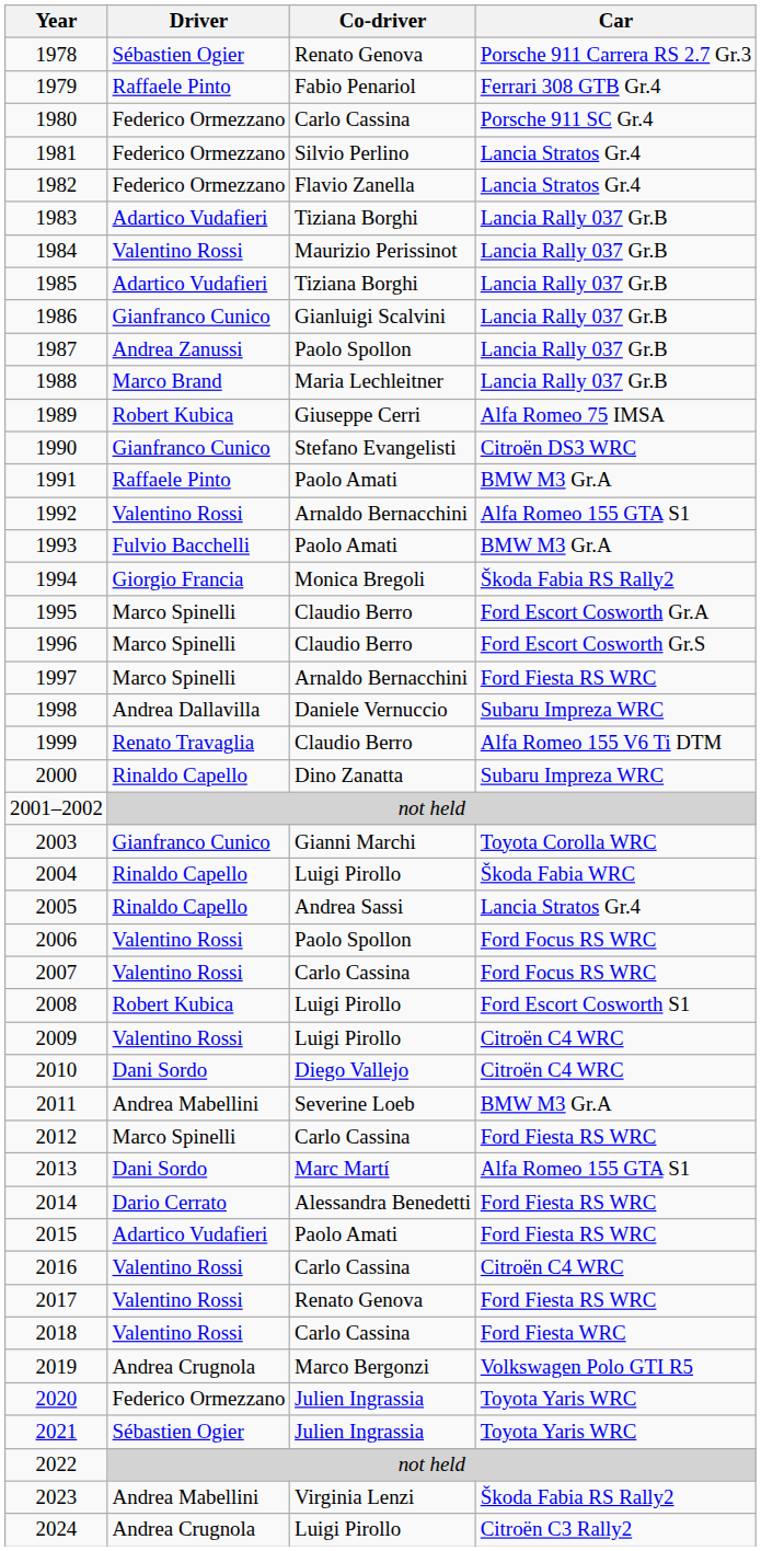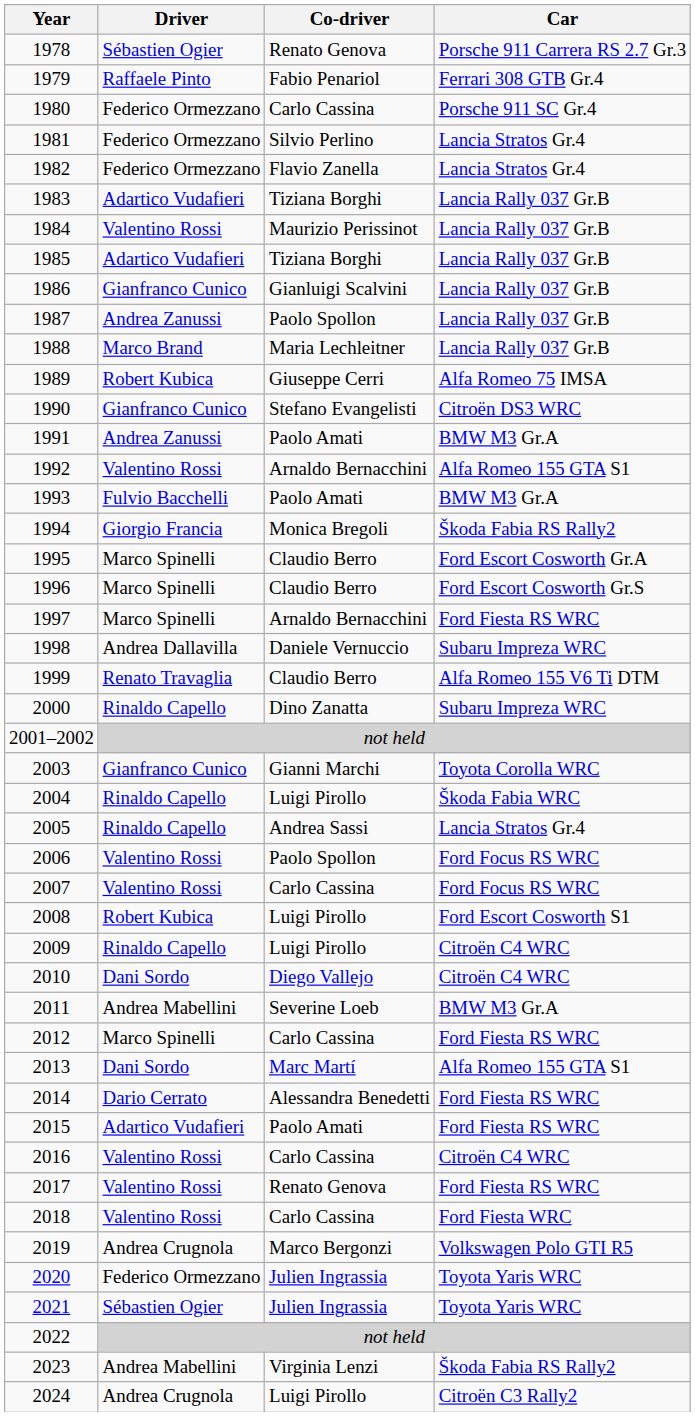 <table class="wikitable">
 <tr>
 <th>Year</th>
 <th>Driver</th>
 <th>Co-driver</th>
 <th>Car</th>
 </tr>
 <tr>
 <td align=center>1978</td>
 <td> <a href='#'>Sébastien Ogier</a></td>
 <td> Renato Genova</td>
 <td><a href='#'>Porsche 911 Carrera RS 2.7</a> Gr.3</td>
 </tr>
 <tr>
 <td align=center>1979</td>
 <td> <a href='#'>Raffaele Pinto</a></td>
 <td> Fabio Penariol</td>
 <td><a href='#'>Ferrari 308 GTB</a> Gr.4</td>
 </tr>
 <tr>
 <td align=center>1980</td>
 <td> Federico Ormezzano</td>
 <td> Carlo Cassina</td>
 <td><a href='#'>Porsche 911 SC</a> Gr.4</td>
 </tr>
 <tr>
 <td align=center>1981</td>
 <td> Federico Ormezzano</td>
 <td> Silvio Perlino</td>
 <td><a href='#'>Lancia Stratos</a> Gr.4</td>
 </tr>
 <tr>
 <td align=center>1982</td>
 <td> Federico Ormezzano</td>
 <td> Flavio Zanella</td>
 <td><a href='#'>Lancia Stratos</a> Gr.4</td>
 </tr>
 <tr>
 <td align=center>1983</td>
 <td> <a href='#'>Adartico Vudafieri</a></td>
 <td> Tiziana Borghi</td>
 <td><a href='#'>Lancia Rally 037</a> Gr.B</td>
 </tr>
 <tr>
 <td align=center>1984</td>
 <td> <a href='#'>Valentino Rossi</a></td>
 <td> Maurizio Perissinot</td>
 <td><a href='#'>Lancia Rally 037</a> Gr.B</td>
 </tr>
 <tr>
 <td align=center>1985</td>
 <td> <a href='#'>Adartico Vudafieri</a></td>
 <td> Tiziana Borghi</td>
 <td><a href='#'>Lancia Rally 037</a> Gr.B</td>
 </tr>
 <tr>
 <td align=center>1986</td>
 <td> <a href='#'>Gianfranco Cunico</a></td>
 <td> Gianluigi Scalvini</td>
 <td><a href='#'>Lancia Rally 037</a> Gr.B</td>
 </tr>
 <tr>
 <td align=center>1987</td>
 <td> <a href='#'>Andrea Zanussi</a></td>
 <td> Paolo Spollon</td>
 <td><a href='#'>Lancia Rally 037</a> Gr.B</td>
 </tr>
 <tr>
 <td align=center>1988</td>
 <td> <a href='#'>Marco Brand</a></td>
 <td> Maria Lechleitner</td>
 <td><a href='#'>Lancia Rally 037</a> Gr.B</td>
 </tr>
 <tr>
 <td align=center>1989</td>
 <td> <a href='#'>Robert Kubica</a></td>
 <td> Giuseppe Cerri</td>
 <td><a href='#'>Alfa Romeo 75</a> IMSA</td>
 </tr>
 <tr>
 <td align=center>1990</td>
 <td> <a href='#'>Gianfranco Cunico</a></td>
 <td> Stefano Evangelisti</td>
 <td><a href='#'>Citroën DS3 WRC</a></td>
 </tr>
 <tr>
 <td align=center>1991</td>
-<td> <a href='#'>Raffaele Pinto</a></td>
+<td> <a href='#'>Andrea Zanussi</a></td>
 <td> Paolo Amati</td>
 <td><a href='#'>BMW M3</a> Gr.A</td>
 </tr>
 <tr>
 <td align=center>1992</td>
 <td> <a href='#'>Valentino Rossi</a></td>
 <td> Arnaldo Bernacchini</td>
 <td><a href='#'>Alfa Romeo 155 GTA</a> S1</td>
 </tr>
 <tr>
 <td align=center>1993</td>
 <td> <a href='#'>Fulvio Bacchelli</a></td>
 <td> Paolo Amati</td>
 <td><a href='#'>BMW M3</a> Gr.A</td>
 </tr>
 <tr>
 <td align=center>1994</td>
 <td> <a href='#'>Giorgio Francia</a></td>
 <td> Monica Bregoli</td>
 <td><a href='#'>Škoda Fabia RS Rally2</a></td>
 </tr>
 <tr>
 <td align=center>1995</td>
 <td> Marco Spinelli</td>
 <td> Claudio Berro</td>
 <td><a href='#'>Ford Escort Cosworth</a> Gr.A</td>
 </tr>
 <tr>
 <td align=center>1996</td>
 <td> Marco Spinelli</td>
 <td> Claudio Berro</td>
 <td><a href='#'>Ford Escort Cosworth</a> Gr.S</td>
 </tr>
 <tr>
 <td align=center>1997</td>
 <td> Marco Spinelli</td>
 <td> Arnaldo Bernacchini</td>
 <td><a href='#'>Ford Fiesta RS WRC</a></td>
 </tr>
 <tr>
 <td align=center>1998</td>
 <td> Andrea Dallavilla</td>
 <td> Daniele Vernuccio</td>
 <td><a href='#'>Subaru Impreza WRC</a></td>
 </tr>
 <tr>
 <td align=center>1999</td>
 <td> <a href='#'>Renato Travaglia</a></td>
 <td> Claudio Berro</td>
 <td><a href='#'>Alfa Romeo 155 V6 Ti</a> DTM</td>
 </tr>
 <tr>
 <td align=center>2000</td>
 <td> <a href='#'>Rinaldo Capello</a></td>
 <td> Dino Zanatta</td>
 <td><a href='#'>Subaru Impreza WRC</a></td>
 </tr>
 <tr>
 <td align=center>2001–2002</td>
 <td colspan=3 align=center bgcolor=lightgrey><em>not held</em></td>
 </tr>
 <tr>
 <td align=center>2003</td>
 <td> <a href='#'>Gianfranco Cunico</a></td>
 <td> Gianni Marchi</td>
 <td><a href='#'>Toyota Corolla WRC</a></td>
 </tr>
 <tr>
 <td align=center>2004</td>
 <td> <a href='#'>Rinaldo Capello</a></td>
 <td> Luigi Pirollo</td>
 <td><a href='#'>Škoda Fabia WRC</a></td>
 </tr>
 <tr>
 <td align=center>2005</td>
 <td> <a href='#'>Rinaldo Capello</a></td>
 <td> Andrea Sassi</td>
 <td><a href='#'>Lancia Stratos</a> Gr.4</td>
 </tr>
 <tr>
 <td align=center>2006</td>
 <td> <a href='#'>Valentino Rossi</a></td>
 <td> Paolo Spollon</td>
 <td><a href='#'>Ford Focus RS WRC</a></td>
 </tr>
 <tr>
 <td align=center>2007</td>
 <td> <a href='#'>Valentino Rossi</a></td>
 <td> Carlo Cassina</td>
 <td><a href='#'>Ford Focus RS WRC</a></td>
 </tr>
 <tr>
 <td align=center>2008</td>
 <td> <a href='#'>Robert Kubica</a></td>
 <td> Luigi Pirollo</td>
 <td><a href='#'>Ford Escort Cosworth</a> S1</td>
 </tr>
 <tr>
 <td align=center>2009</td>
-<td> <a href='#'>Valentino Rossi</a></td>
+<td> <a href='#'>Rinaldo Capello</a></td>
 <td> Luigi Pirollo</td>
 <td><a href='#'>Citroën C4 WRC</a></td>
 </tr>
 <tr>
 <td align=center>2010</td>
 <td> <a href='#'>Dani Sordo</a></td>
 <td> <a href='#'>Diego Vallejo</a></td>
 <td><a href='#'>Citroën C4 WRC</a></td>
 </tr>
 <tr>
 <td align=center>2011</td>
 <td> Andrea Mabellini</td>
 <td> Severine Loeb</td>
 <td><a href='#'>BMW M3</a> Gr.A</td>
 </tr>
 <tr>
 <td align=center>2012</td>
 <td> Marco Spinelli</td>
 <td> Carlo Cassina</td>
 <td><a href='#'>Ford Fiesta RS WRC</a></td>
 </tr>
 <tr>
 <td align=center>2013</td>
 <td> <a href='#'>Dani Sordo</a></td>
 <td> <a href='#'>Marc Martí</a></td>
 <td><a href='#'>Alfa Romeo 155 GTA</a> S1</td>
 </tr>
 <tr>
 <td align=center>2014</td>
 <td> <a href='#'>Dario Cerrato</a></td>
 <td> Alessandra Benedetti</td>
 <td><a href='#'>Ford Fiesta RS WRC</a></td>
 </tr>
 <tr>
 <td align=center>2015</td>
 <td> <a href='#'>Adartico Vudafieri</a></td>
 <td> Paolo Amati</td>
 <td><a href='#'>Ford Fiesta RS WRC</a></td>
 </tr>
 <tr>
 <td align=center>2016</td>
 <td> <a href='#'>Valentino Rossi</a></td>
 <td> Carlo Cassina</td>
 <td><a href='#'>Citroën C4 WRC</a></td>
 </tr>
 <tr>
 <td align=center>2017</td>
 <td> <a href='#'>Valentino Rossi</a></td>
 <td> Renato Genova</td>
 <td><a href='#'>Ford Fiesta RS WRC</a></td>
 </tr>
 <tr>
 <td align=center>2018</td>
 <td> <a href='#'>Valentino Rossi</a></td>
 <td> Carlo Cassina</td>
 <td><a href='#'>Ford Fiesta WRC</a></td>
 </tr>
 <tr>
 <td align=center>2019</td>
 <td> Andrea Crugnola</td>
 <td> Marco Bergonzi</td>
 <td><a href='#'>Volkswagen Polo GTI R5</a></td>
 </tr>
 <tr>
 <td align=center><a href='#'>2020</a></td>
 <td> Federico Ormezzano</td>
 <td> <a href='#'>Julien Ingrassia</a></td>
 <td><a href='#'>Toyota Yaris WRC</a></td>
 </tr>
 <tr>
 <td align=center><a href='#'>2021</a></td>
 <td> <a href='#'>Sébastien Ogier</a></td>
 <td> <a href='#'>Julien Ingrassia</a></td>
 <td><a href='#'>Toyota Yaris WRC</a></td>
 </tr>
 <tr>
 <td align=center>2022</td>
 <td colspan=3 align=center bgcolor=lightgrey><em>not held</em></td>
 </tr>
 <tr>
 <td align=center>2023</td>
 <td> Andrea Mabellini</td>
 <td> Virginia Lenzi</td>
 <td><a href='#'>Škoda Fabia RS Rally2</a></td>
 </tr>
 <tr>
 <td align=center>2024</td>
 <td> Andrea Crugnola</td>
 <td> Luigi Pirollo</td>
 <td><a href='#'>Citroën C3 Rally2</a></td>
 </tr>
 </table>
